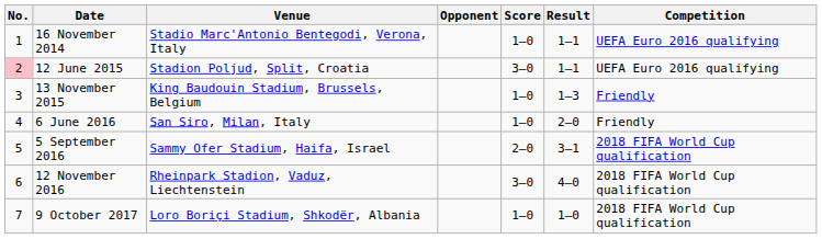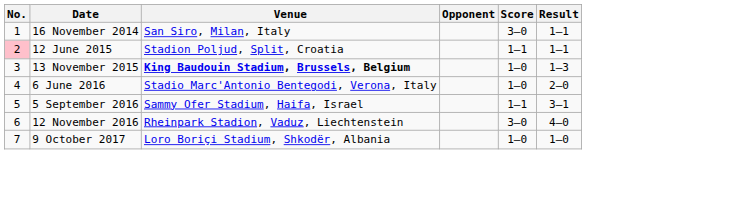 <table class="wikitable sortable">
 <tr>
 <th scope="col">No.</th>
 <th scope="col">Date</th>
 <th scope="col">Venue</th>
 <th scope="col">Opponent</th>
 <th scope="col">Score</th>
 <th scope="col">Result</th>
-<th scope="col">Competition</th>
 </tr>
 <tr>
 <td style="text-align:center">1</td>
 <td>16 November 2014</td>
-<td><a href='#'>Stadio Marc'Antonio Bentegodi</a>, <a href='#'>Verona</a>, Italy</td>
+<td><a href='#'>San Siro</a>, <a href='#'>Milan</a>, Italy</td>
 <td></td>
-<td style="text-align:center">1–0</td>
+<td style="text-align:center">3–0</td>
 <td style="text-align:center">1–1</td>
-<td><a href='#'>UEFA Euro 2016 qualifying</a></td>
 </tr>
 <tr>
 <td style="background: pink; text-align:center">2</td>
 <td>12 June 2015</td>
 <td><a href='#'>Stadion Poljud</a>, <a href='#'>Split</a>, Croatia</td>
 <td></td>
-<td style="text-align:center">3–0</td>
 <td style="text-align:center">1–1</td>
-<td>UEFA Euro 2016 qualifying</td>
+<td style="text-align:center">1–1</td>
 </tr>
 <tr>
 <td style="text-align:center">3</td>
 <td>13 November 2015</td>
-<td><a href='#'>King Baudouin Stadium</a>, <a href='#'>Brussels</a>, Belgium</td>
+<td><strong><a href='#'>King Baudouin Stadium</a>, <a href='#'>Brussels</a>, Belgium</strong></td>
 <td></td>
 <td style="text-align:center">1–0</td>
 <td style="text-align:center">1–3</td>
-<td><a href='#'>Friendly</a></td>
 </tr>
 <tr>
 <td style="text-align:center">4</td>
 <td>6 June 2016</td>
-<td><a href='#'>San Siro</a>, <a href='#'>Milan</a>, Italy</td>
+<td><a href='#'>Stadio Marc'Antonio Bentegodi</a>, <a href='#'>Verona</a>, Italy</td>
 <td></td>
 <td style="text-align:center">1–0</td>
 <td style="text-align:center">2–0</td>
-<td>Friendly</td>
 </tr>
 <tr>
 <td style="text-align:center">5</td>
 <td>5 September 2016</td>
 <td><a href='#'>Sammy Ofer Stadium</a>, <a href='#'>Haifa</a>, Israel</td>
 <td></td>
-<td style="text-align:center">2–0</td>
+<td style="text-align:center">1–1</td>
 <td style="text-align:center">3–1</td>
-<td><a href='#'>2018 FIFA World Cup qualification</a></td>
 </tr>
 <tr>
 <td style="text-align:center">6</td>
 <td>12 November 2016</td>
 <td><a href='#'>Rheinpark Stadion</a>, <a href='#'>Vaduz</a>, Liechtenstein</td>
 <td></td>
 <td style="text-align:center">3–0</td>
 <td style="text-align:center">4–0</td>
-<td>2018 FIFA World Cup qualification</td>
 </tr>
 <tr>
 <td style="text-align:center">7</td>
 <td>9 October 2017</td>
 <td><a href='#'>Loro Boriçi Stadium</a>, <a href='#'>Shkodër</a>, Albania</td>
 <td></td>
 <td style="text-align:center">1–0</td>
 <td style="text-align:center">1–0</td>
-<td>2018 FIFA World Cup qualification</td>
 </tr>
 </table>
